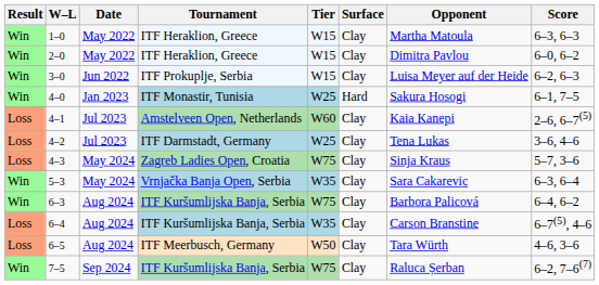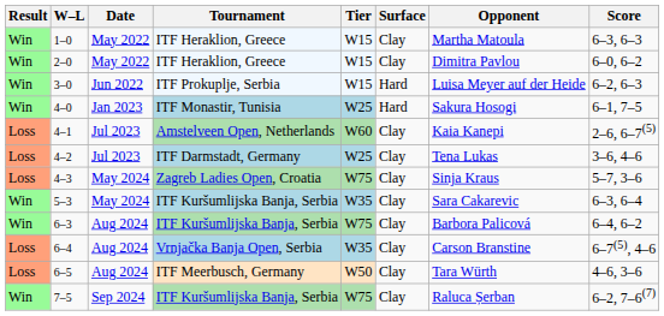 <table class="sortable wikitable">
 <tr>
 <th>Result</th>
 <th class="unsortable">W–L</th>
 <th>Date</th>
 <th>Tournament</th>
 <th>Tier</th>
 <th>Surface</th>
 <th>Opponent</th>
 <th class="unsortable">Score</th>
 </tr>
 <tr>
 <td style="background:#98fb98;">Win</td>
 <td><small>1–0</small></td>
 <td><a href='#'>May 2022</a></td>
 <td style="background:#f0f8ff;">ITF Heraklion, Greece</td>
 <td style="background:#f0f8ff;">W15</td>
 <td>Clay</td>
 <td> <a href='#'>Martha Matoula</a></td>
 <td>6–3, 6–3</td>
 </tr>
 <tr>
 <td style="background:#98fb98;">Win</td>
 <td><small>2–0</small></td>
 <td><a href='#'>May 2022</a></td>
 <td style="background:#f0f8ff;">ITF Heraklion, Greece</td>
 <td style="background:#f0f8ff;">W15</td>
 <td>Clay</td>
 <td> <a href='#'>Dimitra Pavlou</a></td>
 <td>6–0, 6–2</td>
 </tr>
 <tr>
 <td style="background:#98fb98;">Win</td>
 <td><small>3–0</small></td>
 <td><a href='#'>Jun 2022</a></td>
 <td style="background:#f0f8ff;">ITF Prokuplje, Serbia</td>
 <td style="background:#f0f8ff;">W15</td>
-<td>Clay</td>
+<td>Hard</td>
 <td> <a href='#'>Luisa Meyer auf der Heide</a></td>
 <td>6–2, 6–3</td>
 </tr>
 <tr>
 <td style="background:#98fb98;">Win</td>
 <td><small>4–0</small></td>
 <td><a href='#'>Jan 2023</a></td>
 <td style="background:lightblue;">ITF Monastir, Tunisia</td>
 <td style="background:lightblue;">W25</td>
 <td>Hard</td>
 <td> <a href='#'>Sakura Hosogi</a></td>
 <td>6–1, 7–5</td>
 </tr>
 <tr>
 <td style="background:#ffa07a;">Loss</td>
 <td><small>4–1</small></td>
 <td><a href='#'>Jul 2023</a></td>
 <td style="background:#addfad;"><a href='#'>Amstelveen Open</a>, Netherlands</td>
 <td style="background:#addfad;">W60</td>
 <td>Clay</td>
 <td> <a href='#'>Kaia Kanepi</a></td>
 <td>2–6, 6–7<sup>(5)</sup></td>
 </tr>
 <tr>
 <td style="background:#ffa07a;">Loss</td>
 <td><small>4–2</small></td>
 <td><a href='#'>Jul 2023</a></td>
 <td style="background:lightblue;">ITF Darmstadt, Germany</td>
 <td style="background:lightblue;">W25</td>
 <td>Clay</td>
 <td> <a href='#'>Tena Lukas</a></td>
 <td>3–6, 4–6</td>
 </tr>
 <tr>
 <td style="background:#ffa07a;">Loss</td>
 <td><small>4–3</small></td>
 <td><a href='#'>May 2024</a></td>
 <td style="background:#addfad;"><a href='#'>Zagreb Ladies Open</a>, Croatia</td>
 <td style="background:#addfad;">W75</td>
 <td>Clay</td>
 <td> <a href='#'>Sinja Kraus</a></td>
 <td>5–7, 3–6</td>
 </tr>
 <tr>
 <td style="background:#98fb98;">Win</td>
 <td><small>5–3</small></td>
 <td><a href='#'>May 2024</a></td>
-<td style="background:lightblue;"><a href='#'>Vrnjačka Banja Open</a>, Serbia</td>
+<td style="background:lightblue;">ITF Kuršumlijska Banja, Serbia</td>
 <td style="background:lightblue;">W35</td>
 <td>Clay</td>
 <td> <a href='#'>Sara Cakarevic</a></td>
 <td>6–3, 6–4</td>
 </tr>
 <tr>
 <td style="background:#98fb98;">Win</td>
 <td><small>6–3</small></td>
 <td><a href='#'>Aug 2024</a></td>
 <td style="background:#addfad;"><a href='#'>ITF Kuršumlijska Banja</a>, Serbia</td>
 <td style="background:#addfad;">W75</td>
 <td>Clay</td>
 <td> <a href='#'>Barbora Palicová</a></td>
 <td>6–4, 6–2</td>
 </tr>
 <tr>
 <td style="background:#ffa07a;">Loss</td>
 <td><small>6–4</small></td>
 <td><a href='#'>Aug 2024</a></td>
-<td style="background:lightblue;">ITF Kuršumlijska Banja, Serbia</td>
+<td style="background:lightblue;"><a href='#'>Vrnjačka Banja Open</a>, Serbia</td>
 <td style="background:lightblue;">W35</td>
 <td>Clay</td>
 <td> <a href='#'>Carson Branstine</a></td>
 <td>6–7<sup>(5)</sup>, 4–6</td>
 </tr>
 <tr>
 <td style="background:#ffa07a;">Loss</td>
 <td><small>6–5</small></td>
 <td><a href='#'>Aug 2024</a></td>
 <td style="background:#ffe4c4;">ITF Meerbusch, Germany</td>
 <td style="background:#ffe4c4;">W50</td>
 <td>Clay</td>
 <td> <a href='#'>Tara Würth</a></td>
 <td>4–6, 3–6</td>
 </tr>
 <tr>
 <td style="background:#98fb98;">Win</td>
 <td><small>7–5</small></td>
 <td><a href='#'>Sep 2024</a></td>
 <td style="background:#addfad;"><a href='#'>ITF Kuršumlijska Banja</a>, Serbia</td>
 <td style="background:#addfad;">W75</td>
 <td>Clay</td>
 <td> <a href='#'>Raluca Șerban</a></td>
 <td>6–2, 7–6<sup>(7)</sup></td>
 </tr>
 </table>
